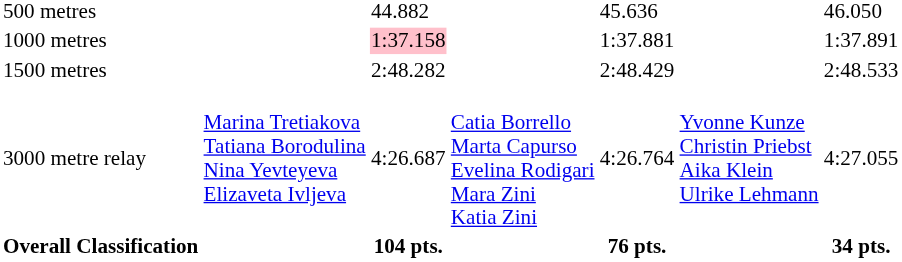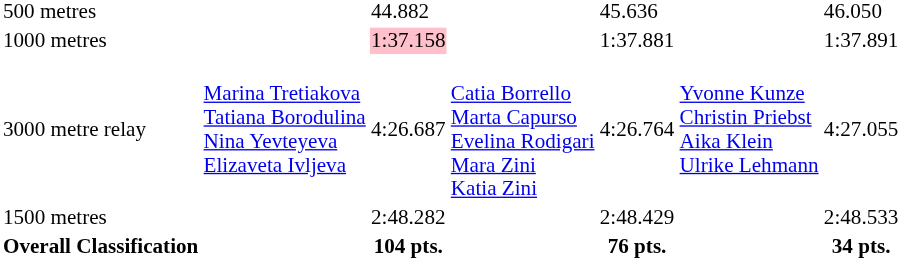 <table>
 <tr>
 <td>500 metres</td>
 <td></td>
 <td>44.882</td>
 <td></td>
 <td>45.636</td>
 <td></td>
 <td>46.050</td>
 </tr>
 <tr>
 <td>1000 metres</td>
 <td></td>
 <td style="background: pink;">1:37.158</td>
 <td></td>
 <td>1:37.881</td>
 <td></td>
 <td>1:37.891</td>
 </tr>
 <tr>
+<td>3000 metre relay</td>
+<td valign=top><br><a href='#'>Marina Tretiakova</a><br><a href='#'>Tatiana Borodulina</a><br><a href='#'>Nina Yevteyeva</a><br><a href='#'>Elizaveta Ivljeva</a></td>
+<td>4:26.687</td>
+<td valign=top><br><a href='#'>Catia Borrello</a><br><a href='#'>Marta Capurso</a><br><a href='#'>Evelina Rodigari</a><br><a href='#'>Mara Zini</a><br><a href='#'>Katia Zini</a></td>
+<td>4:26.764</td>
+<td valign=top><br><a href='#'>Yvonne Kunze</a><br><a href='#'>Christin Priebst</a><br><a href='#'>Aika Klein</a><br><a href='#'>Ulrike Lehmann</a></td>
+<td>4:27.055</td>
+</tr>
+<tr>
 <td>1500 metres</td>
 <td></td>
 <td>2:48.282</td>
 <td></td>
 <td>2:48.429</td>
 <td></td>
 <td>2:48.533</td>
-</tr>
-<tr>
-<td>3000 metre relay</td>
-<td valign=top><br><a href='#'>Marina Tretiakova</a><br><a href='#'>Tatiana Borodulina</a><br><a href='#'>Nina Yevteyeva</a><br><a href='#'>Elizaveta Ivljeva</a></td>
-<td>4:26.687</td>
-<td valign=top><br><a href='#'>Catia Borrello</a><br><a href='#'>Marta Capurso</a><br><a href='#'>Evelina Rodigari</a><br><a href='#'>Mara Zini</a><br><a href='#'>Katia Zini</a></td>
-<td>4:26.764</td>
-<td valign=top><br><a href='#'>Yvonne Kunze</a><br><a href='#'>Christin Priebst</a><br><a href='#'>Aika Klein</a><br><a href='#'>Ulrike Lehmann</a></td>
-<td>4:27.055</td>
 </tr>
 <tr>
 <th>Overall Classification</th>
 <th></th>
 <th>104 pts.</th>
 <th></th>
 <th>76 pts.</th>
 <th></th>
 <th>34 pts.</th>
 </tr>
 </table>
